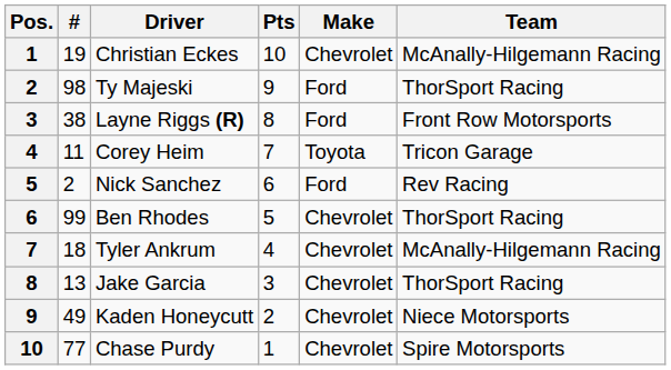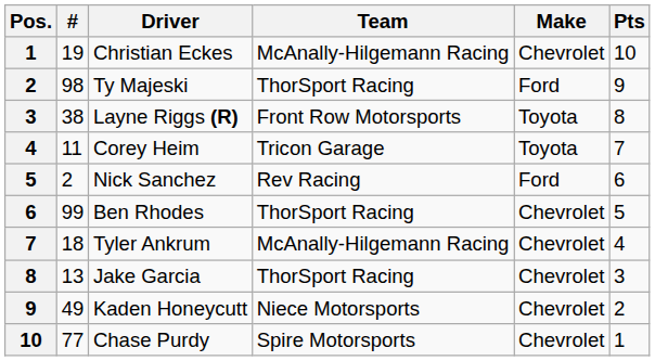 <table class="wikitable" style="font-size:95%">
 <tr>
 <th>Pos.</th>
 <th>#</th>
 <th>Driver</th>
+<th>Team</th>
+<th>Make</th>
 <th>Pts</th>
-<th>Make</th>
-<th>Team</th>
 </tr>
 <tr>
 <th>1</th>
 <td>19</td>
 <td>Christian Eckes</td>
+<td>McAnally-Hilgemann Racing</td>
+<td>Chevrolet</td>
 <td>10</td>
-<td>Chevrolet</td>
-<td>McAnally-Hilgemann Racing</td>
 </tr>
 <tr>
 <th>2</th>
 <td>98</td>
 <td>Ty Majeski</td>
+<td>ThorSport Racing</td>
+<td>Ford</td>
 <td>9</td>
-<td>Ford</td>
-<td>ThorSport Racing</td>
 </tr>
 <tr>
 <th>3</th>
 <td>38</td>
 <td>Layne Riggs <strong>(R)</strong></td>
+<td>Front Row Motorsports</td>
+<td>Toyota</td>
 <td>8</td>
-<td>Ford</td>
-<td>Front Row Motorsports</td>
 </tr>
 <tr>
 <th>4</th>
 <td>11</td>
 <td>Corey Heim</td>
+<td>Tricon Garage</td>
+<td>Toyota</td>
 <td>7</td>
-<td>Toyota</td>
-<td>Tricon Garage</td>
 </tr>
 <tr>
 <th>5</th>
 <td>2</td>
 <td>Nick Sanchez</td>
+<td>Rev Racing</td>
+<td>Ford</td>
 <td>6</td>
-<td>Ford</td>
-<td>Rev Racing</td>
 </tr>
 <tr>
 <th>6</th>
 <td>99</td>
 <td>Ben Rhodes</td>
+<td>ThorSport Racing</td>
+<td>Chevrolet</td>
 <td>5</td>
-<td>Chevrolet</td>
-<td>ThorSport Racing</td>
 </tr>
 <tr>
 <th>7</th>
 <td>18</td>
 <td>Tyler Ankrum</td>
+<td>McAnally-Hilgemann Racing</td>
+<td>Chevrolet</td>
 <td>4</td>
-<td>Chevrolet</td>
-<td>McAnally-Hilgemann Racing</td>
 </tr>
 <tr>
 <th>8</th>
 <td>13</td>
 <td>Jake Garcia</td>
+<td>ThorSport Racing</td>
+<td>Chevrolet</td>
 <td>3</td>
-<td>Chevrolet</td>
-<td>ThorSport Racing</td>
 </tr>
 <tr>
 <th>9</th>
 <td>49</td>
 <td>Kaden Honeycutt</td>
+<td>Niece Motorsports</td>
+<td>Chevrolet</td>
 <td>2</td>
-<td>Chevrolet</td>
-<td>Niece Motorsports</td>
 </tr>
 <tr>
 <th>10</th>
 <td>77</td>
 <td>Chase Purdy</td>
+<td>Spire Motorsports</td>
+<td>Chevrolet</td>
 <td>1</td>
-<td>Chevrolet</td>
-<td>Spire Motorsports</td>
 </tr>
 </table>
